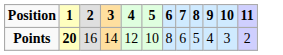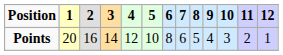 <table class="wikitable" style="font-size: 80%;">
 <tr align="center">
 <td><strong>Position</strong></td>
 <td style="background:#ffffbf;"><strong>1</strong></td>
 <td style="background:#dfdfdf;"><strong>2</strong></td>
 <td style="background:#ffdf9f;"><strong>3</strong></td>
 <td style="background:#dfffdf;"><strong>4</strong></td>
 <td style="background:#dfffdf;"><strong>5</strong></td>
 <td style="background:#CFEAFF;"><strong>6</strong></td>
 <td style="background:#CFEAFF;"><strong>7</strong></td>
 <td style="background:#CFEAFF;"><strong>8</strong></td>
 <td style="background:#CFEAFF;"><strong>9</strong></td>
 <td style="background:#CFEAFF;"><strong>10</strong></td>
 <td style="background:#CFCFFF;"><strong>11</strong></td>
+<td style="background:#CFCFFF;"><strong>12</strong></td>
 </tr>
 <tr align="center">
 <td><strong>Points</strong></td>
-<td style="background:#ffffbf;"><strong>20</strong></td>
+<td style="background:#ffffbf;">20</td>
 <td style="background:#dfdfdf;">16</td>
 <td style="background:#ffdf9f;">14</td>
 <td style="background:#dfffdf;">12</td>
 <td style="background:#dfffdf;">10</td>
 <td style="background:#CFEAFF;">8</td>
 <td style="background:#CFEAFF;">6</td>
 <td style="background:#CFEAFF;">5</td>
 <td style="background:#CFEAFF;">4</td>
 <td style="background:#CFEAFF;">3</td>
 <td style="background:#CFCFFF;">2</td>
+<td style="background:#CFCFFF;">1</td>
 </tr>
 </table>
